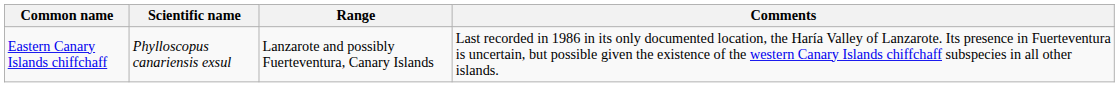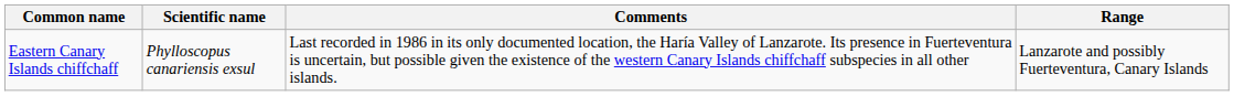 <table class="wikitable">
 <tr>
 <th>Common name</th>
 <th>Scientific name</th>
+<th class="unsortable">Comments</th>
 <th>Range</th>
-<th class="unsortable">Comments</th>
 </tr>
 <tr>
 <td><a href='#'>Eastern Canary Islands chiffchaff</a></td>
 <td><em>Phylloscopus canariensis exsul</em></td>
+<td>Last recorded in 1986 in its only documented location, the Haría Valley of Lanzarote. Its presence in Fuerteventura is uncertain, but possible given the existence of the <a href='#'>western Canary Islands chiffchaff</a> subspecies in all other islands.</td>
 <td>Lanzarote and possibly Fuerteventura, Canary Islands</td>
-<td>Last recorded in 1986 in its only documented location, the Haría Valley of Lanzarote. Its presence in Fuerteventura is uncertain, but possible given the existence of the <a href='#'>western Canary Islands chiffchaff</a> subspecies in all other islands.</td>
 </tr>
 </table>
